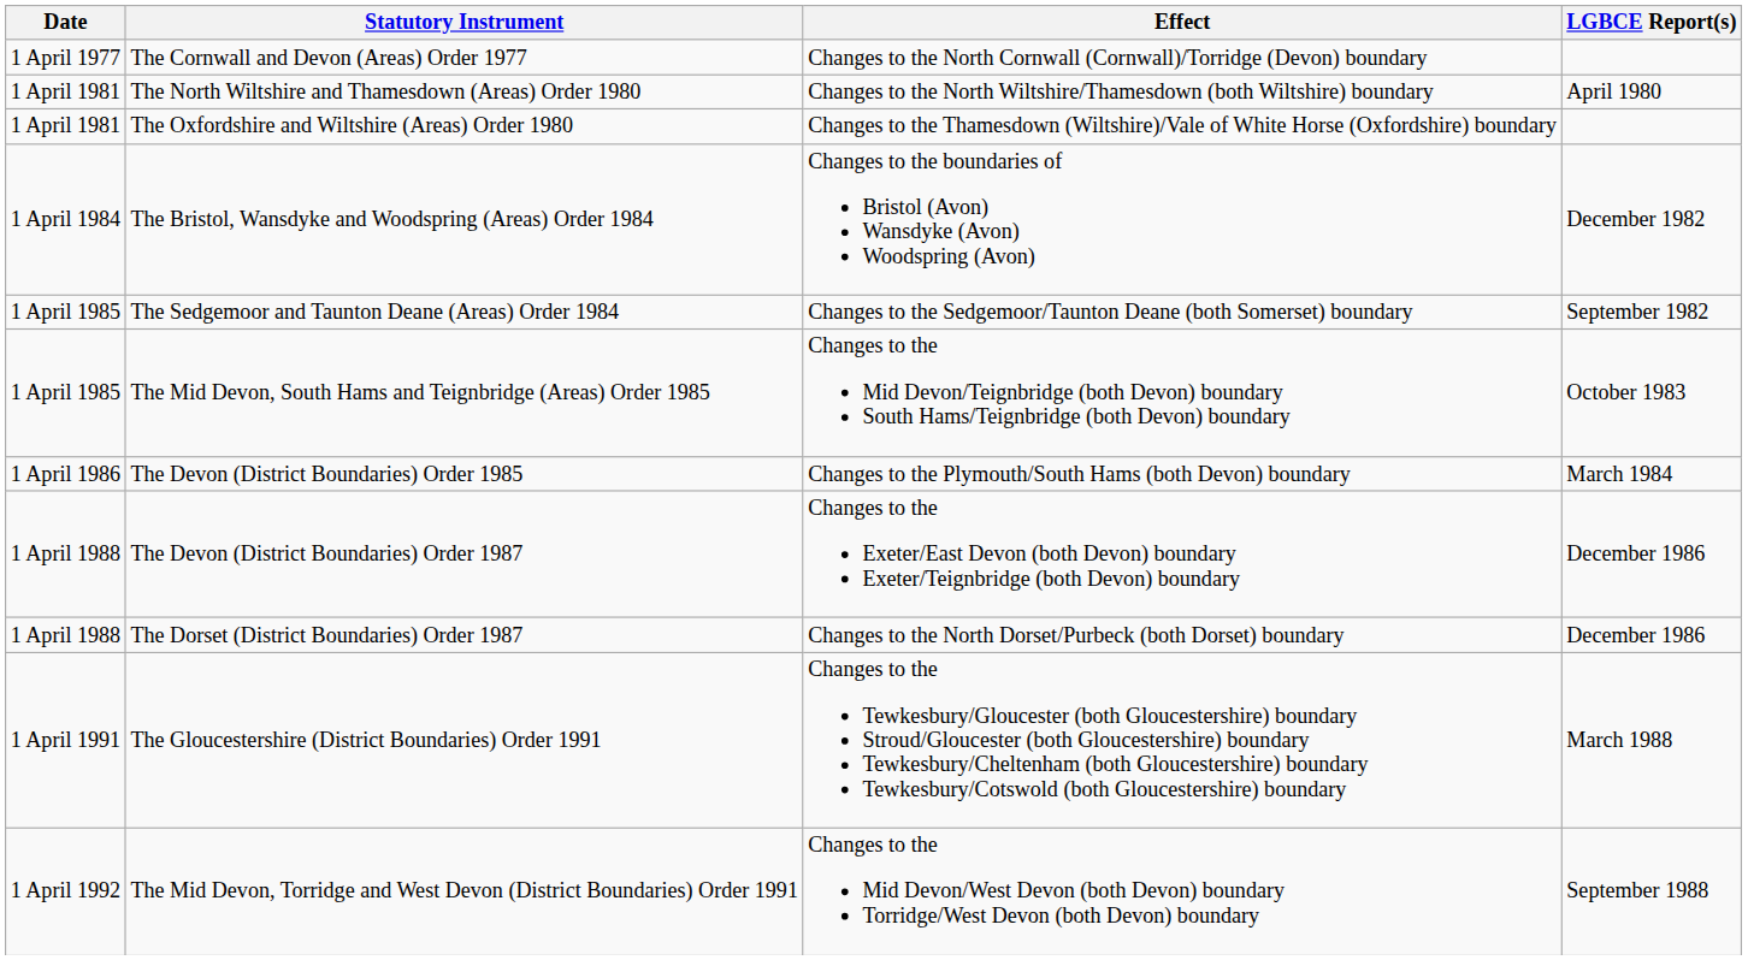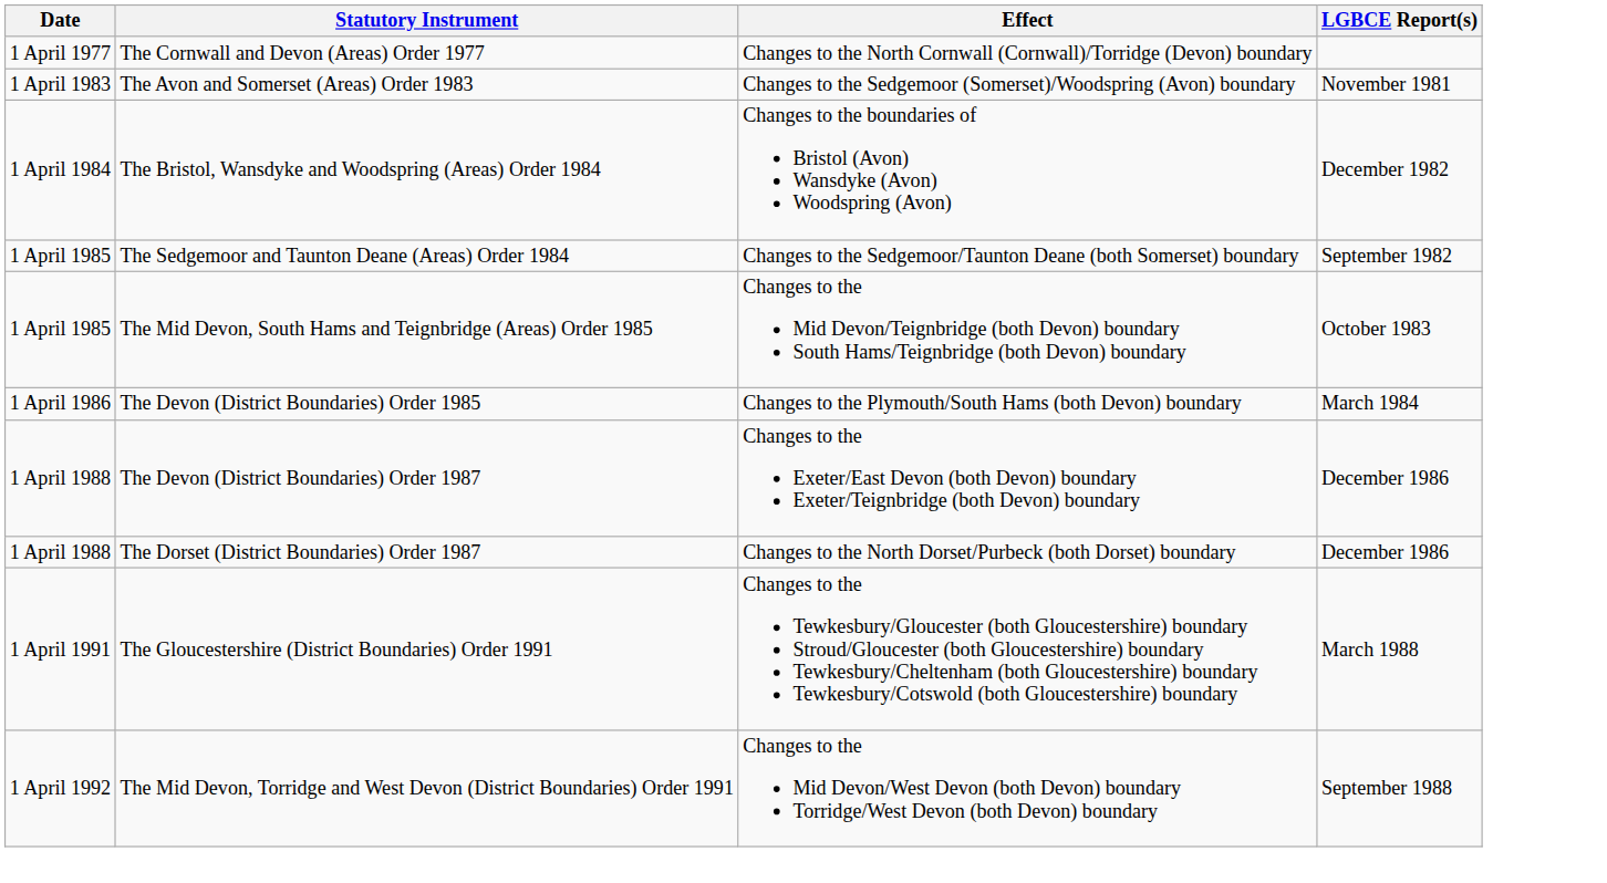 <table class="wikitable sortable">
 <tr>
 <th>Date</th>
 <th><a href='#'>Statutory Instrument</a></th>
 <th>Effect</th>
 <th><a href='#'>LGBCE</a> Report(s)</th>
 </tr>
 <tr>
 <td>1 April 1977</td>
 <td>The Cornwall and Devon (Areas) Order 1977</td>
 <td>Changes to the North Cornwall (Cornwall)/Torridge (Devon) boundary</td>
 <td></td>
 </tr>
 <tr>
-<td>1 April 1981</td>
-<td>The North Wiltshire and Thamesdown (Areas) Order 1980</td>
-<td>Changes to the North Wiltshire/Thamesdown (both Wiltshire) boundary</td>
-<td> April 1980</td>
-</tr>
-<tr>
-<td>1 April 1981</td>
-<td>The Oxfordshire and Wiltshire (Areas) Order 1980</td>
-<td>Changes to the Thamesdown (Wiltshire)/Vale of White Horse (Oxfordshire) boundary</td>
-<td></td>
+<td>1 April 1983</td>
+<td>The Avon and Somerset (Areas) Order 1983</td>
+<td>Changes to the Sedgemoor (Somerset)/Woodspring (Avon) boundary</td>
+<td> November 1981</td>
 </tr>
 <tr>
 <td>1 April 1984</td>
 <td>The Bristol, Wansdyke and Woodspring (Areas) Order 1984</td>
 <td>Changes to the boundaries of<br><ul><li>Bristol (Avon)</li><li>Wansdyke (Avon)</li><li>Woodspring (Avon)</li></ul></td>
 <td> December 1982</td>
 </tr>
 <tr>
 <td>1 April 1985</td>
 <td>The Sedgemoor and Taunton Deane (Areas) Order 1984</td>
 <td>Changes to the Sedgemoor/Taunton Deane (both Somerset) boundary</td>
 <td> September 1982</td>
 </tr>
 <tr>
 <td>1 April 1985</td>
 <td>The Mid Devon, South Hams and Teignbridge (Areas) Order 1985</td>
 <td>Changes to the<br><ul><li>Mid Devon/Teignbridge (both Devon) boundary</li><li>South Hams/Teignbridge (both Devon) boundary</li></ul></td>
 <td> October 1983</td>
 </tr>
 <tr>
 <td>1 April 1986</td>
 <td>The Devon (District Boundaries) Order 1985</td>
 <td>Changes to the Plymouth/South Hams (both Devon) boundary</td>
 <td> March 1984</td>
 </tr>
 <tr>
 <td>1 April 1988</td>
 <td>The Devon (District Boundaries) Order 1987</td>
 <td>Changes to the<br><ul><li>Exeter/East Devon (both Devon) boundary</li><li>Exeter/Teignbridge (both Devon) boundary</li></ul></td>
 <td> December 1986</td>
 </tr>
 <tr>
 <td>1 April 1988</td>
 <td>The Dorset (District Boundaries) Order 1987</td>
 <td>Changes to the North Dorset/Purbeck (both Dorset) boundary</td>
 <td> December 1986</td>
 </tr>
 <tr>
 <td>1 April 1991</td>
 <td>The Gloucestershire (District Boundaries) Order 1991</td>
 <td>Changes to the<br><ul><li>Tewkesbury/Gloucester (both Gloucestershire) boundary</li><li>Stroud/Gloucester (both Gloucestershire) boundary</li><li>Tewkesbury/Cheltenham (both Gloucestershire) boundary</li><li>Tewkesbury/Cotswold (both Gloucestershire) boundary</li></ul></td>
 <td> March 1988</td>
 </tr>
 <tr>
 <td>1 April 1992</td>
 <td>The Mid Devon, Torridge and West Devon (District Boundaries) Order 1991</td>
 <td>Changes to the<br><ul><li>Mid Devon/West Devon (both Devon) boundary</li><li>Torridge/West Devon (both Devon) boundary</li></ul></td>
 <td> September 1988</td>
 </tr>
 </table>
